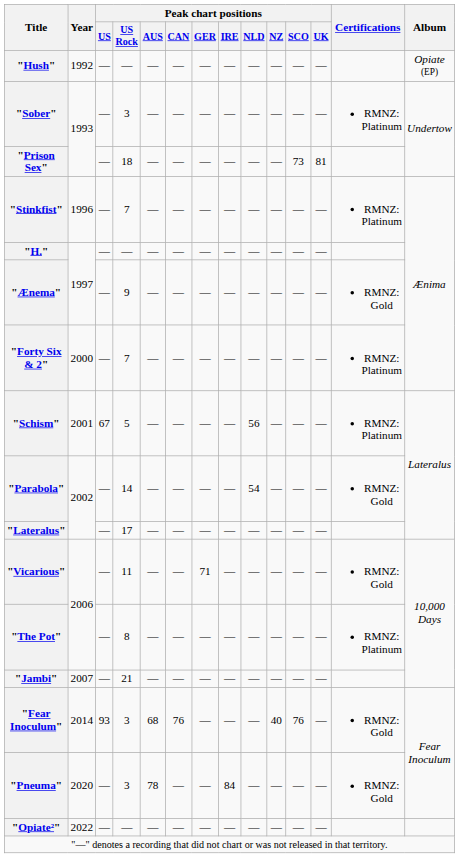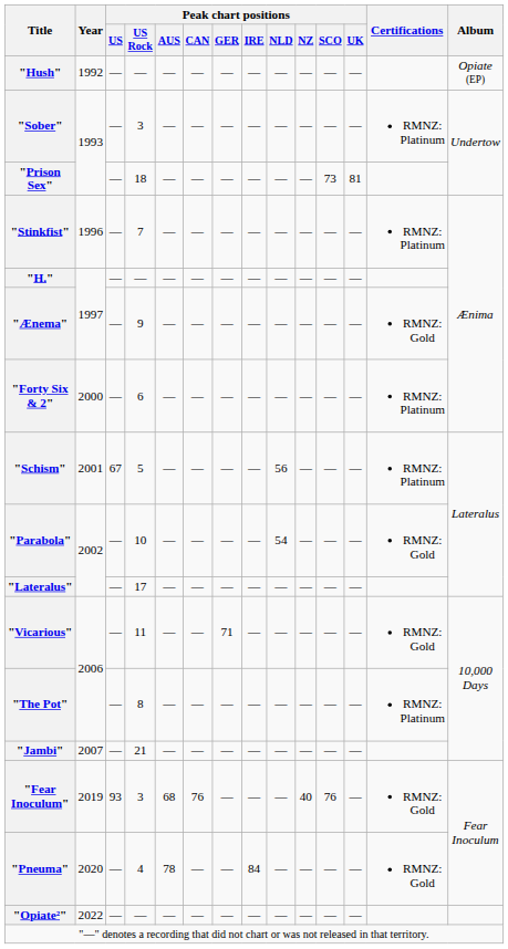 <table class="wikitable plainrowheaders" style="text-align:center;">
 <tr>
 <th scope="col" rowspan="2">Title</th>
 <th scope="col" rowspan="2">Year</th>
 <th scope="col" colspan="10">Peak chart positions</th>
 <th scope="col" rowspan="2"><a href='#'>Certifications</a></th>
 <th scope="col" rowspan="2">Album</th>
 </tr>
 <tr>
 <th scope="col" style="width:3em;font-size:90%;"><a href='#'>US</a><br></th>
 <th scope="col" style="width:3em;font-size:90%;"><a href='#'>US<br>Rock</a><br></th>
 <th scope="col" style="width:3em;font-size:90%;"><a href='#'>AUS</a><br></th>
 <th scope="col" style="width:3em;font-size:90%;"><a href='#'>CAN</a><br></th>
 <th scope="col" style="width:3em;font-size:90%;"><a href='#'>GER</a><br></th>
 <th scope="col" style="width:3em;font-size:90%;"><a href='#'>IRE</a><br></th>
 <th scope="col" style="width:3em;font-size:90%;"><a href='#'>NLD</a><br></th>
 <th scope="col" style="width:3em;font-size:90%;"><a href='#'>NZ</a><br></th>
 <th scope="col" style="width:3em;font-size:90%;"><a href='#'>SCO</a><br></th>
 <th scope="col" style="width:3em;font-size:90%;"><a href='#'>UK</a><br></th>
 </tr>
 <tr>
 <th scope="row">"<a href='#'>Hush</a>"</th>
 <td>1992</td>
 <td>—</td>
 <td>—</td>
 <td>—</td>
 <td>—</td>
 <td>—</td>
 <td>—</td>
 <td>—</td>
 <td>—</td>
 <td>—</td>
 <td>—</td>
 <td></td>
 <td><em>Opiate</em> <small>(EP)</small></td>
 </tr>
 <tr>
 <th scope="row">"<a href='#'>Sober</a>"</th>
 <td rowspan="2">1993</td>
 <td>—</td>
 <td>3</td>
 <td>—</td>
 <td>—</td>
 <td>—</td>
 <td>—</td>
 <td>—</td>
 <td>—</td>
 <td>—</td>
 <td>—</td>
 <td><br><ul><li>RMNZ: Platinum</li></ul></td>
 <td rowspan="2"><em>Undertow</em></td>
 </tr>
 <tr>
 <th scope="row">"<a href='#'>Prison Sex</a>"</th>
 <td>—</td>
 <td>18</td>
 <td>—</td>
 <td>—</td>
 <td>—</td>
 <td>—</td>
 <td>—</td>
 <td>—</td>
 <td>73</td>
 <td>81</td>
 <td></td>
 </tr>
 <tr>
 <th scope="row">"<a href='#'>Stinkfist</a>"</th>
 <td>1996</td>
 <td>—</td>
 <td>7</td>
 <td>—</td>
 <td>—</td>
 <td>—</td>
 <td>—</td>
 <td>—</td>
 <td>—</td>
 <td>—</td>
 <td>—</td>
 <td><br><ul><li>RMNZ: Platinum</li></ul></td>
 <td rowspan="4"><em>Ænima</em></td>
 </tr>
 <tr>
 <th scope="row">"<a href='#'>H.</a>"</th>
 <td rowspan="2">1997</td>
 <td>—</td>
 <td>—</td>
 <td>—</td>
 <td>—</td>
 <td>—</td>
 <td>—</td>
 <td>—</td>
 <td>—</td>
 <td>—</td>
 <td>—</td>
 <td></td>
 </tr>
 <tr>
 <th scope="row">"<a href='#'>Ænema</a>"</th>
 <td>—</td>
 <td>9</td>
 <td>—</td>
 <td>—</td>
 <td>—</td>
 <td>—</td>
 <td>—</td>
 <td>—</td>
 <td>—</td>
 <td>—</td>
 <td><br><ul><li>RMNZ: Gold</li></ul></td>
 </tr>
 <tr>
 <th scope="row">"<a href='#'>Forty Six & 2</a>"</th>
 <td>2000</td>
 <td>—</td>
-<td>7</td>
+<td>6</td>
 <td>—</td>
 <td>—</td>
 <td>—</td>
 <td>—</td>
 <td>—</td>
 <td>—</td>
 <td>—</td>
 <td>—</td>
 <td><br><ul><li>RMNZ: Platinum</li></ul></td>
 </tr>
 <tr>
 <th scope="row">"<a href='#'>Schism</a>"</th>
 <td>2001</td>
 <td>67</td>
 <td>5</td>
 <td>—</td>
 <td>—</td>
 <td>—</td>
 <td>—</td>
 <td>56</td>
 <td>—</td>
 <td>—</td>
 <td>—</td>
 <td><br><ul><li>RMNZ: Platinum</li></ul></td>
 <td rowspan="3"><em>Lateralus</em></td>
 </tr>
 <tr>
 <th scope="row">"<a href='#'>Parabola</a>"</th>
 <td rowspan="2">2002</td>
 <td>—</td>
-<td>14</td>
+<td>10</td>
 <td>—</td>
 <td>—</td>
 <td>—</td>
 <td>—</td>
 <td>54</td>
 <td>—</td>
 <td>—</td>
 <td>—</td>
 <td><br><ul><li>RMNZ: Gold</li></ul></td>
 </tr>
 <tr>
 <th scope="row">"<a href='#'>Lateralus</a>"</th>
 <td>—</td>
 <td>17</td>
 <td>—</td>
 <td>—</td>
 <td>—</td>
 <td>—</td>
 <td>—</td>
 <td>—</td>
 <td>—</td>
 <td>—</td>
 <td></td>
 </tr>
 <tr>
 <th scope="row">"<a href='#'>Vicarious</a>"</th>
 <td rowspan="2">2006</td>
 <td>—</td>
 <td>11</td>
 <td>—</td>
 <td>—</td>
 <td>71</td>
 <td>—</td>
 <td>—</td>
 <td>—</td>
 <td>—</td>
 <td>—</td>
 <td><br><ul><li>RMNZ: Gold</li></ul></td>
 <td rowspan="3"><em>10,000 Days</em></td>
 </tr>
 <tr>
 <th scope="row">"<a href='#'>The Pot</a>"</th>
 <td>—</td>
 <td>8</td>
 <td>—</td>
 <td>—</td>
 <td>—</td>
 <td>—</td>
 <td>—</td>
 <td>—</td>
 <td>—</td>
 <td>—</td>
 <td><br><ul><li>RMNZ: Platinum</li></ul></td>
 </tr>
 <tr>
 <th scope="row">"<a href='#'>Jambi</a>"</th>
 <td>2007</td>
 <td>—</td>
 <td>21</td>
 <td>—</td>
 <td>—</td>
 <td>—</td>
 <td>—</td>
 <td>—</td>
 <td>—</td>
 <td>—</td>
 <td>—</td>
 <td></td>
 </tr>
 <tr>
 <th scope="row">"<a href='#'>Fear Inoculum</a>"</th>
-<td>2014</td>
+<td>2019</td>
 <td>93</td>
 <td>3</td>
 <td>68</td>
 <td>76</td>
 <td>—</td>
 <td>—</td>
 <td>—</td>
 <td>40</td>
 <td>76</td>
 <td>—</td>
 <td><br><ul><li>RMNZ: Gold</li></ul></td>
 <td rowspan="2"><em>Fear Inoculum</em></td>
 </tr>
 <tr>
 <th scope="row">"<a href='#'>Pneuma</a>"</th>
 <td>2020</td>
 <td>—</td>
-<td>3</td>
+<td>4</td>
 <td>78</td>
 <td>—</td>
 <td>—</td>
 <td>84</td>
 <td>—</td>
 <td>—</td>
 <td>—</td>
 <td>—</td>
 <td><br><ul><li>RMNZ: Gold</li></ul></td>
 </tr>
 <tr>
 <th scope="row">"<a href='#'>Opiate²</a>"</th>
 <td>2022</td>
 <td>—</td>
 <td>—</td>
 <td>—</td>
 <td>—</td>
 <td>—</td>
 <td>—</td>
 <td>—</td>
 <td>—</td>
 <td>—</td>
 <td>—</td>
 <td></td>
 <td></td>
 </tr>
 <tr>
 <td colspan="16" style="font-size:90%">"—" denotes a recording that did not chart or was not released in that territory.</td>
 </tr>
 </table>
